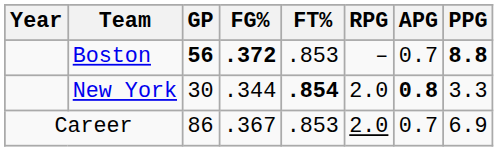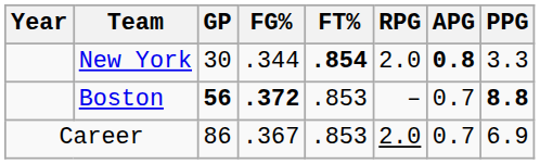 <table class="wikitable sortable" style="font-size:95%; text-align:right;">
 <tr>
 <th>Year</th>
 <th>Team</th>
 <th>GP</th>
 <th>FG%</th>
 <th>FT%</th>
 <th>RPG</th>
 <th>APG</th>
 <th>PPG</th>
 </tr>
 <tr>
 <td style="text-align:left;"></td>
+<td style="text-align:left;"><a href='#'>New York</a></td>
+<td>30</td>
+<td>.344</td>
+<td><strong>.854</strong></td>
+<td>2.0</td>
+<td><strong>0.8</strong></td>
+<td>3.3</td>
+</tr>
+<tr>
+<td style="text-align:left;"></td>
 <td style="text-align:left;"><a href='#'>Boston</a></td>
 <td><strong>56</strong></td>
 <td><strong>.372</strong></td>
 <td>.853</td>
 <td>–</td>
 <td>0.7</td>
 <td><strong>8.8</strong></td>
-</tr>
-<tr>
-<td style="text-align:left;"></td>
-<td style="text-align:left;"><a href='#'>New York</a></td>
-<td>30</td>
-<td>.344</td>
-<td><strong>.854</strong></td>
-<td>2.0</td>
-<td><strong>0.8</strong></td>
-<td>3.3</td>
 </tr>
 <tr>
 <td colspan="2" style="text-align:center;">Career</td>
 <td>86</td>
 <td>.367</td>
 <td>.853</td>
 <td><u>2.0</u></td>
 <td>0.7</td>
 <td>6.9</td>
 </tr>
 </table>
